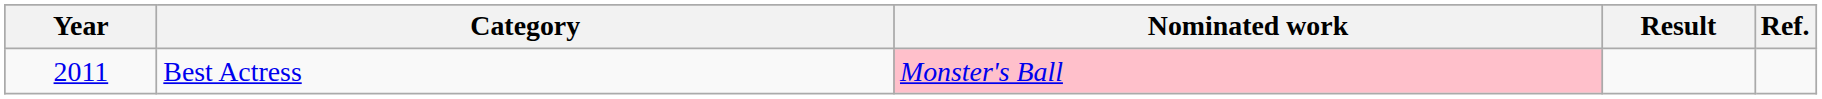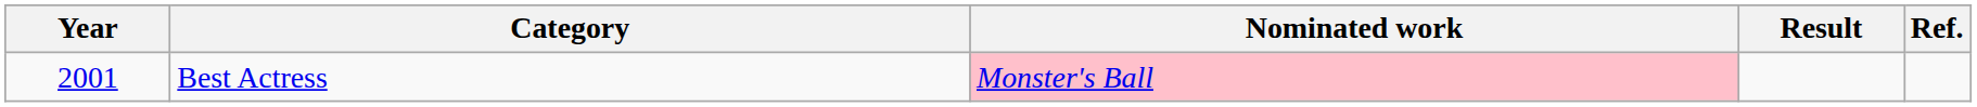 <table class=wikitable>
 <tr>
 <th scope="col" style="width:5em;">Year</th>
 <th scope="col" style="width:26em;">Category</th>
 <th scope="col" style="width:25em;">Nominated work</th>
 <th scope="col" style="width:5em;">Result</th>
 <th>Ref.</th>
 </tr>
 <tr>
-<td style="text-align:center;"><a href='#'>2011</a></td>
+<td style="text-align:center;"><a href='#'>2001</a></td>
 <td><a href='#'>Best Actress</a></td>
 <td style="background: pink;"><em><a href='#'>Monster's Ball</a></em></td>
 <td></td>
 <td style="text-align:center;"></td>
 </tr>
 </table>
